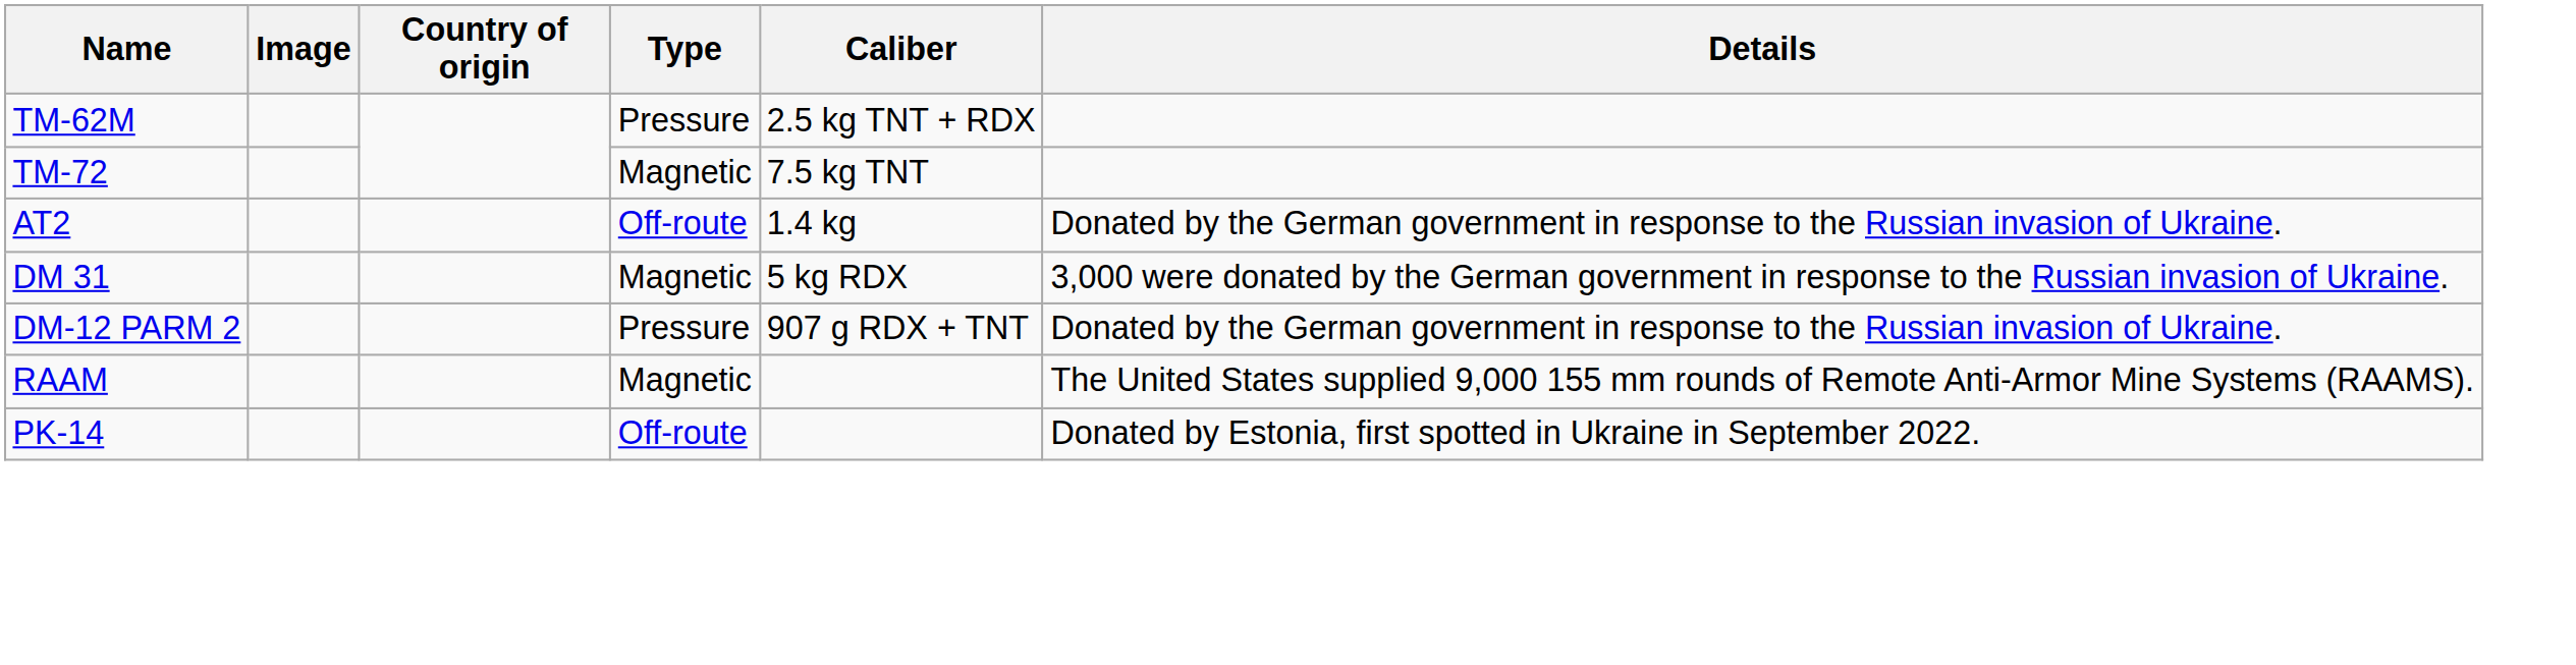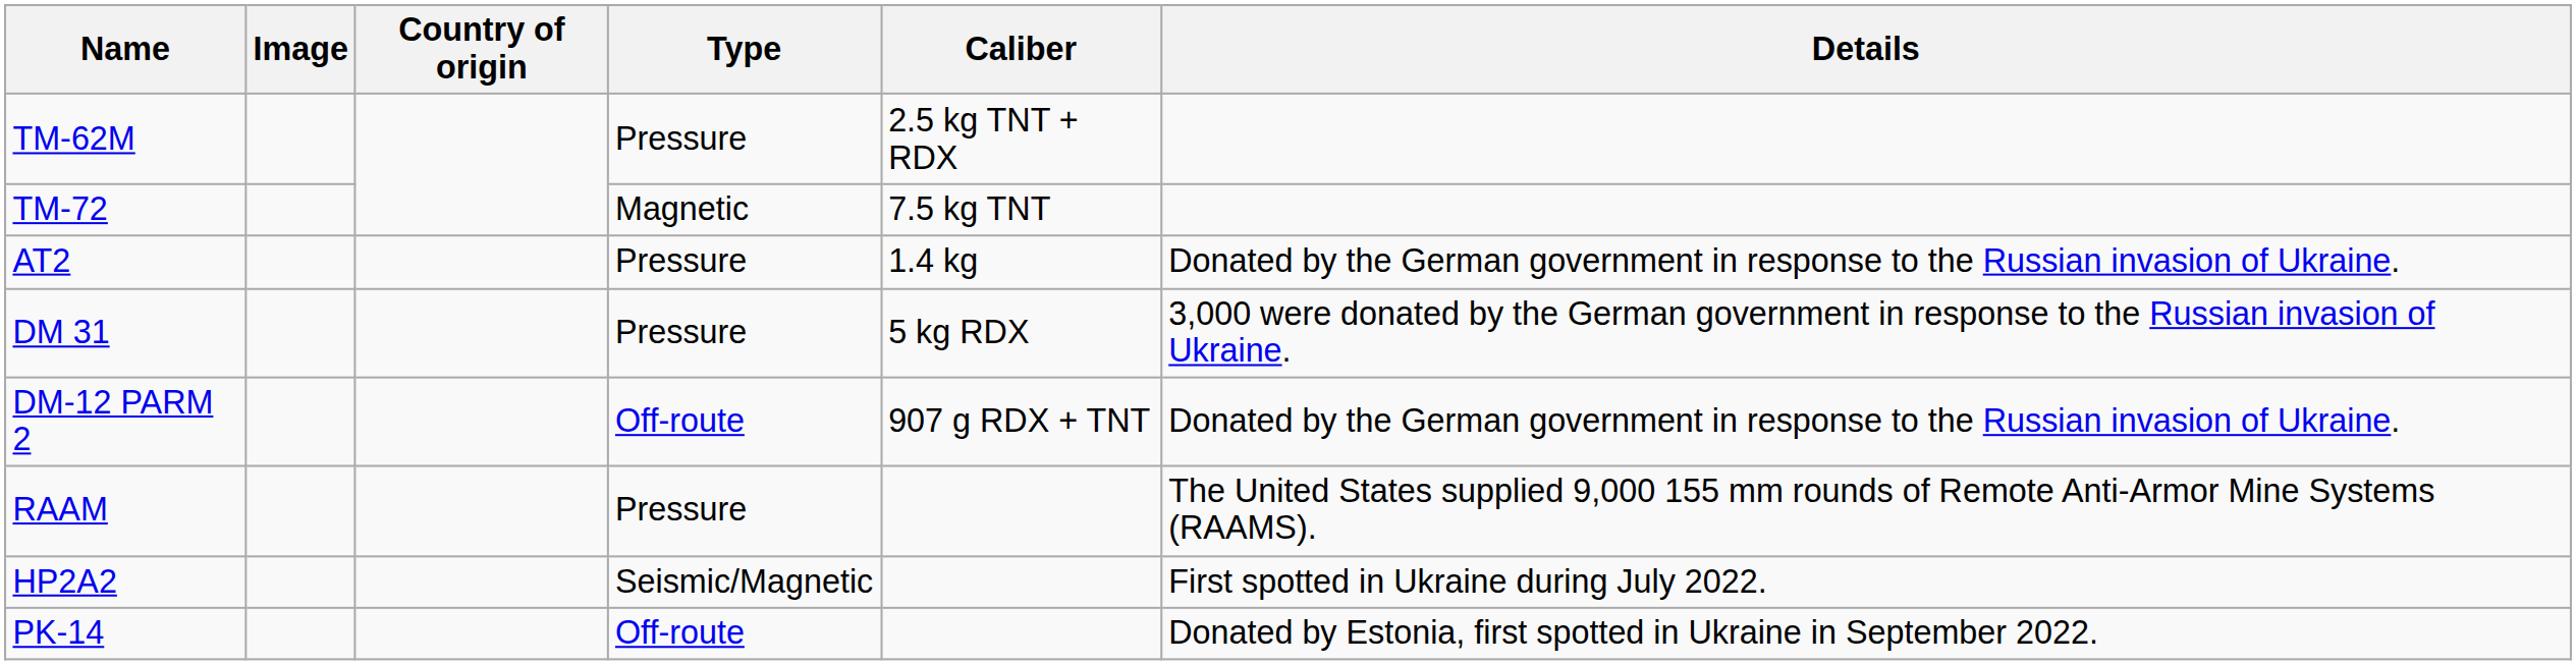 <table class="wikitable sortable">
 <tr>
 <th>Name</th>
 <th>Image</th>
 <th style="width:115px;">Country of origin</th>
 <th>Type</th>
 <th>Caliber</th>
 <th>Details</th>
 </tr>
 <tr>
 <td><a href='#'>TM-62M</a></td>
 <td></td>
 <td rowspan="2"></td>
 <td>Pressure</td>
 <td>2.5 kg TNT + RDX</td>
 <td></td>
 </tr>
 <tr>
 <td><a href='#'>TM-72</a></td>
 <td></td>
 <td>Magnetic</td>
 <td>7.5 kg TNT</td>
 <td></td>
 </tr>
 <tr>
 <td><a href='#'>AT2</a></td>
 <td></td>
 <td></td>
-<td><a href='#'>Off-route</a></td>
+<td>Pressure</td>
 <td>1.4 kg</td>
 <td>Donated by the German government in response to the <a href='#'>Russian invasion of Ukraine</a>.</td>
 </tr>
 <tr>
 <td><a href='#'>DM 31</a></td>
 <td></td>
 <td></td>
-<td>Magnetic</td>
+<td>Pressure</td>
 <td>5 kg RDX</td>
 <td>3,000 were donated by the German government in response to the <a href='#'>Russian invasion of Ukraine</a>.</td>
 </tr>
 <tr>
 <td><a href='#'>DM-12 PARM 2</a></td>
 <td></td>
 <td></td>
-<td>Pressure</td>
+<td><a href='#'>Off-route</a></td>
 <td>907 g RDX + TNT</td>
 <td>Donated by the German government in response to the <a href='#'>Russian invasion of Ukraine</a>.</td>
 </tr>
 <tr>
 <td><a href='#'>RAAM</a></td>
 <td></td>
 <td></td>
-<td>Magnetic</td>
+<td>Pressure</td>
 <td></td>
 <td>The United States supplied 9,000 155 mm rounds of Remote Anti-Armor Mine Systems (RAAMS).</td>
+</tr>
+<tr>
+<td><a href='#'>HP2A2</a></td>
+<td></td>
+<td></td>
+<td>Seismic/Magnetic</td>
+<td></td>
+<td>First spotted in Ukraine during July 2022.</td>
 </tr>
 <tr>
 <td><a href='#'>PK-14</a></td>
 <td></td>
 <td></td>
 <td><a href='#'>Off-route</a></td>
 <td></td>
 <td>Donated by Estonia, first spotted in Ukraine in September 2022.</td>
 </tr>
 </table>
